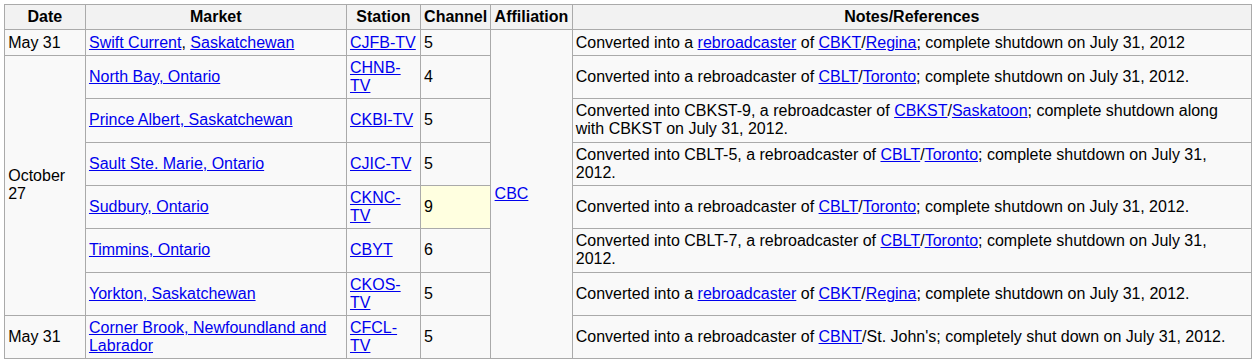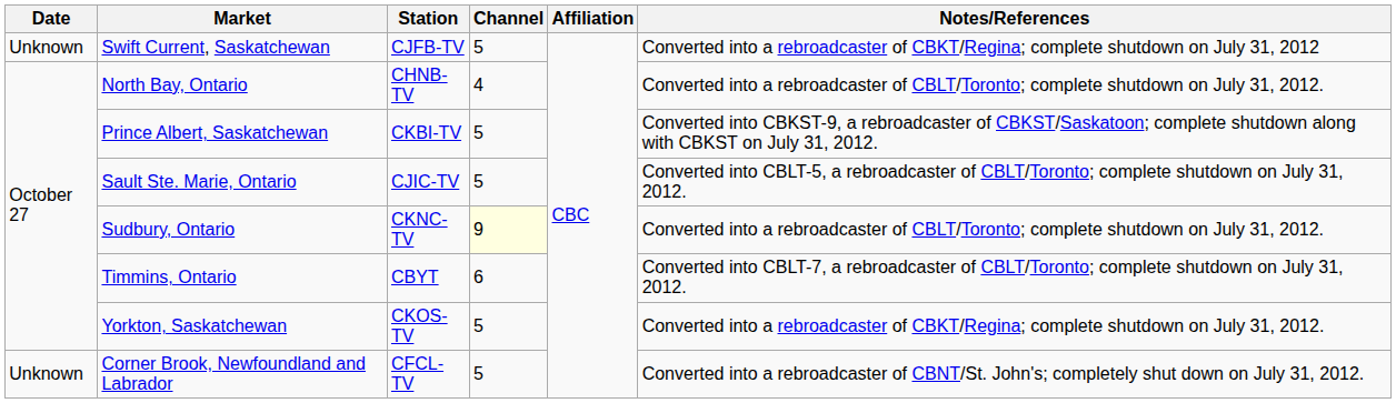 <table class="wikitable">
 <tr>
 <th>Date</th>
 <th>Market</th>
 <th>Station</th>
 <th>Channel</th>
 <th>Affiliation</th>
 <th>Notes/References</th>
 </tr>
 <tr>
-<td>May 31</td>
+<td>Unknown</td>
 <td><a href='#'>Swift Current</a>, <a href='#'>Saskatchewan</a></td>
 <td><a href='#'>CJFB-TV</a></td>
 <td>5</td>
 <td rowspan=8><a href='#'>CBC</a></td>
 <td>Converted into a <a href='#'>rebroadcaster</a> of <a href='#'>CBKT</a>/<a href='#'>Regina</a>; complete shutdown on July 31, 2012</td>
 </tr>
 <tr>
 <td rowspan=6>October 27</td>
 <td><a href='#'>North Bay, Ontario</a></td>
 <td><a href='#'>CHNB-TV</a></td>
 <td>4</td>
 <td>Converted into a rebroadcaster of <a href='#'>CBLT</a>/<a href='#'>Toronto</a>; complete shutdown on July 31, 2012.</td>
 </tr>
 <tr>
 <td><a href='#'>Prince Albert, Saskatchewan</a></td>
 <td><a href='#'>CKBI-TV</a></td>
 <td>5</td>
 <td>Converted into CBKST-9, a rebroadcaster of <a href='#'>CBKST</a>/<a href='#'>Saskatoon</a>; complete shutdown along with CBKST on July 31, 2012.</td>
 </tr>
 <tr>
 <td><a href='#'>Sault Ste. Marie, Ontario</a></td>
 <td><a href='#'>CJIC-TV</a></td>
 <td>5</td>
 <td>Converted into CBLT-5, a rebroadcaster of <a href='#'>CBLT</a>/<a href='#'>Toronto</a>; complete shutdown on July 31, 2012.</td>
 </tr>
 <tr>
 <td><a href='#'>Sudbury, Ontario</a></td>
 <td><a href='#'>CKNC-TV</a></td>
 <td style="background: lightyellow;">9</td>
 <td>Converted into a rebroadcaster of <a href='#'>CBLT</a>/<a href='#'>Toronto</a>; complete shutdown on July 31, 2012.</td>
 </tr>
 <tr>
 <td><a href='#'>Timmins, Ontario</a></td>
 <td><a href='#'>CBYT</a></td>
 <td>6</td>
 <td>Converted into CBLT-7, a rebroadcaster of <a href='#'>CBLT</a>/<a href='#'>Toronto</a>; complete shutdown on July 31, 2012.</td>
 </tr>
 <tr>
 <td><a href='#'>Yorkton, Saskatchewan</a></td>
 <td><a href='#'>CKOS-TV</a></td>
 <td>5</td>
 <td>Converted into a <a href='#'>rebroadcaster</a> of <a href='#'>CBKT</a>/<a href='#'>Regina</a>; complete shutdown on July 31, 2012.</td>
 </tr>
 <tr>
-<td>May 31</td>
+<td>Unknown</td>
 <td><a href='#'>Corner Brook, Newfoundland and Labrador</a></td>
 <td><a href='#'>CFCL-TV</a></td>
 <td>5</td>
 <td>Converted into a rebroadcaster of <a href='#'>CBNT</a>/St. John's; completely shut down on July 31, 2012.</td>
 </tr>
 <tr>
 </tr>
 </table>
